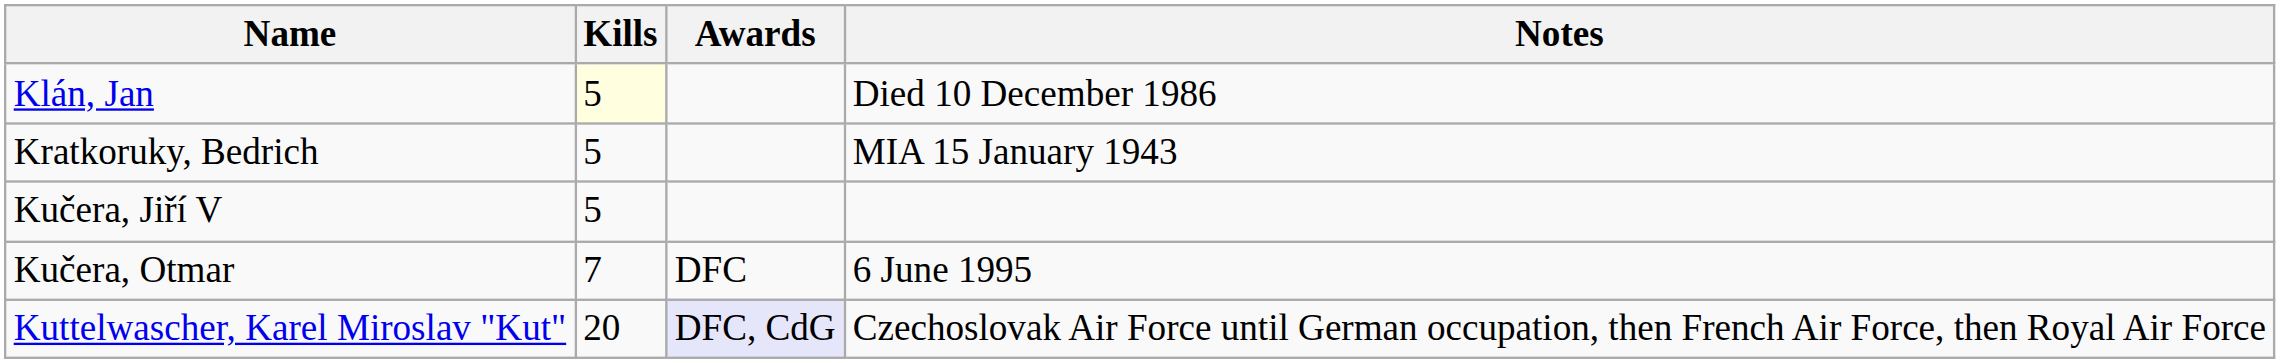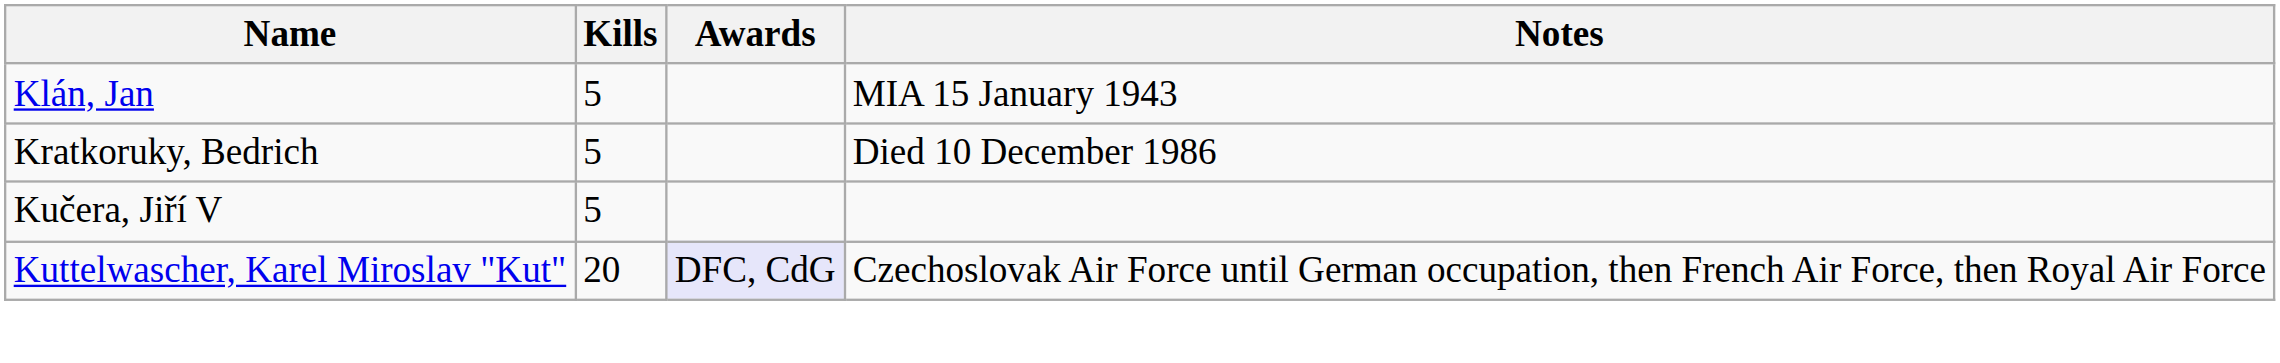 <table class=wikitable>
 <tr>
 <th>Name</th>
 <th>Kills</th>
 <th>Awards</th>
 <th>Notes</th>
 </tr>
 <tr>
 <td><a href='#'>Klán, Jan</a></td>
-<td style="background: lightyellow;">5</td>
+<td>5</td>
 <td></td>
-<td>Died 10 December 1986</td>
+<td>MIA 15 January 1943</td>
 </tr>
 <tr>
 <td>Kratkoruky, Bedrich</td>
 <td>5</td>
 <td></td>
-<td>MIA 15 January 1943</td>
+<td>Died 10 December 1986</td>
 </tr>
 <tr>
 <td>Kučera, Jiří V</td>
 <td>5</td>
 <td></td>
 <td></td>
 </tr>
 <tr>
-<td>Kučera, Otmar</td>
-<td>7</td>
-<td>DFC</td>
-<td>6 June 1995</td>
-</tr>
-<tr>
 <td><a href='#'>Kuttelwascher, Karel Miroslav "Kut"</a></td>
 <td>20</td>
 <td style="background: lavender;">DFC, CdG</td>
 <td>Czechoslovak Air Force until German occupation, then French Air Force, then Royal Air Force</td>
 </tr>
 </table>
